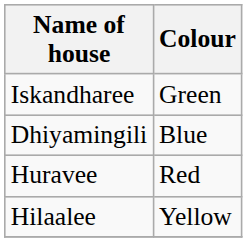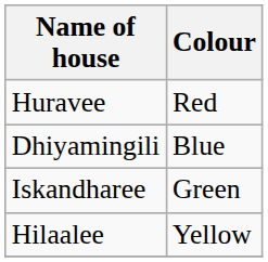 <table class="wikitable" border="1">
 <tr>
 <th>Name of <br>house</th>
 <th>Colour</th>
 </tr>
 <tr>
-<td>Iskandharee</td>
-<td> Green</td>
+<td>Huravee</td>
+<td> Red</td>
 </tr>
 <tr>
 <td>Dhiyamingili</td>
 <td> Blue</td>
 </tr>
 <tr>
-<td>Huravee</td>
-<td> Red</td>
+<td>Iskandharee</td>
+<td> Green</td>
 </tr>
 <tr>
 <td>Hilaalee</td>
 <td> Yellow</td>
 </tr>
 <tr>
 </tr>
 </table>
